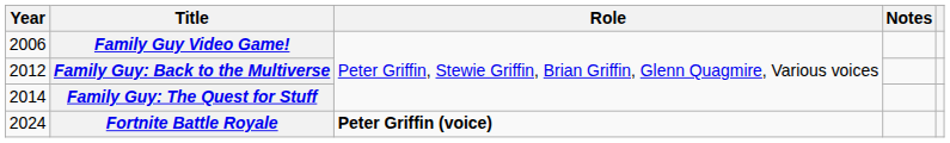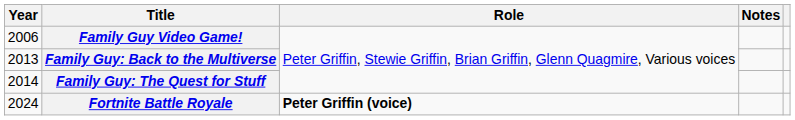 <table class="wikitable sortable plainrowheaders">
 <tr>
 <th scope="col">Year</th>
 <th scope="col">Title</th>
 <th scope="col">Role</th>
 <th scope="col">Notes</th>
 <th scope="col" class="unsortable"></th>
 </tr>
 <tr>
 <td style="text-align:center;">2006</td>
 <th scope="row"><em><a href='#'>Family Guy Video Game!</a></em></th>
 <td rowspan=3><a href='#'>Peter Griffin</a>, <a href='#'>Stewie Griffin</a>, <a href='#'>Brian Griffin</a>, <a href='#'>Glenn Quagmire</a>, Various voices</td>
 <td></td>
 <td style="text-align:center;"></td>
 </tr>
 <tr>
-<td style="text-align:center;">2012</td>
+<td style="text-align:center;">2013</td>
 <th scope="row"><em><a href='#'>Family Guy: Back to the Multiverse</a></em></th>
 <td></td>
 <td style="text-align:center;"></td>
 </tr>
 <tr>
 <td style="text-align:center;">2014</td>
 <th scope="row"><em><a href='#'>Family Guy: The Quest for Stuff</a></em></th>
 <td></td>
 <td style="text-align:center;"></td>
 </tr>
 <tr>
 <td style="text-align:center;">2024</td>
 <th scope="row"><em><a href='#'>Fortnite Battle Royale</a></em></th>
 <td><strong>Peter Griffin (voice)</strong></td>
 <td></td>
 <td style="text-align:center;"></td>
 </tr>
 </table>
